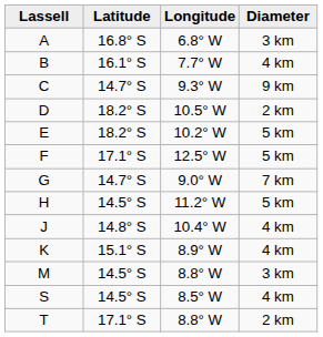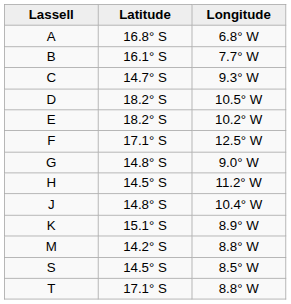 <table class="wikitable">
 <tr>
 <th width="25%" style="background:#eeeeee;">Lassell</th>
 <th width="25%" style="background:#eeeeee;">Latitude</th>
 <th width="25%" style="background:#eeeeee;">Longitude</th>
-<th width="25%" style="background:#eeeeee;">Diameter</th>
 </tr>
 <tr>
 <td align="center">A</td>
 <td align="center">16.8° S</td>
 <td align="center">6.8° W</td>
-<td align="center">3 km</td>
 </tr>
 <tr>
 <td align="center">B</td>
 <td align="center">16.1° S</td>
 <td align="center">7.7° W</td>
-<td align="center">4 km</td>
 </tr>
 <tr>
 <td align="center">C</td>
 <td align="center">14.7° S</td>
 <td align="center">9.3° W</td>
-<td align="center">9 km</td>
 </tr>
 <tr>
 <td align="center">D</td>
 <td align="center">18.2° S</td>
 <td align="center">10.5° W</td>
-<td align="center">2 km</td>
 </tr>
 <tr>
 <td align="center">E</td>
 <td align="center">18.2° S</td>
 <td align="center">10.2° W</td>
-<td align="center">5 km</td>
 </tr>
 <tr>
 <td align="center">F</td>
 <td align="center">17.1° S</td>
 <td align="center">12.5° W</td>
-<td align="center">5 km</td>
 </tr>
 <tr>
 <td align="center">G</td>
-<td align="center">14.7° S</td>
+<td align="center">14.8° S</td>
 <td align="center">9.0° W</td>
-<td align="center">7 km</td>
 </tr>
 <tr>
 <td align="center">H</td>
 <td align="center">14.5° S</td>
 <td align="center">11.2° W</td>
-<td align="center">5 km</td>
 </tr>
 <tr>
 <td align="center">J</td>
 <td align="center">14.8° S</td>
 <td align="center">10.4° W</td>
-<td align="center">4 km</td>
 </tr>
 <tr>
 <td align="center">K</td>
 <td align="center">15.1° S</td>
 <td align="center">8.9° W</td>
-<td align="center">4 km</td>
 </tr>
 <tr>
 <td align="center">M</td>
-<td align="center">14.5° S</td>
+<td align="center">14.2° S</td>
 <td align="center">8.8° W</td>
-<td align="center">3 km</td>
 </tr>
 <tr>
 <td align="center">S</td>
 <td align="center">14.5° S</td>
 <td align="center">8.5° W</td>
-<td align="center">4 km</td>
 </tr>
 <tr>
 <td align="center">T</td>
 <td align="center">17.1° S</td>
 <td align="center">8.8° W</td>
-<td align="center">2 km</td>
 </tr>
 </table>
